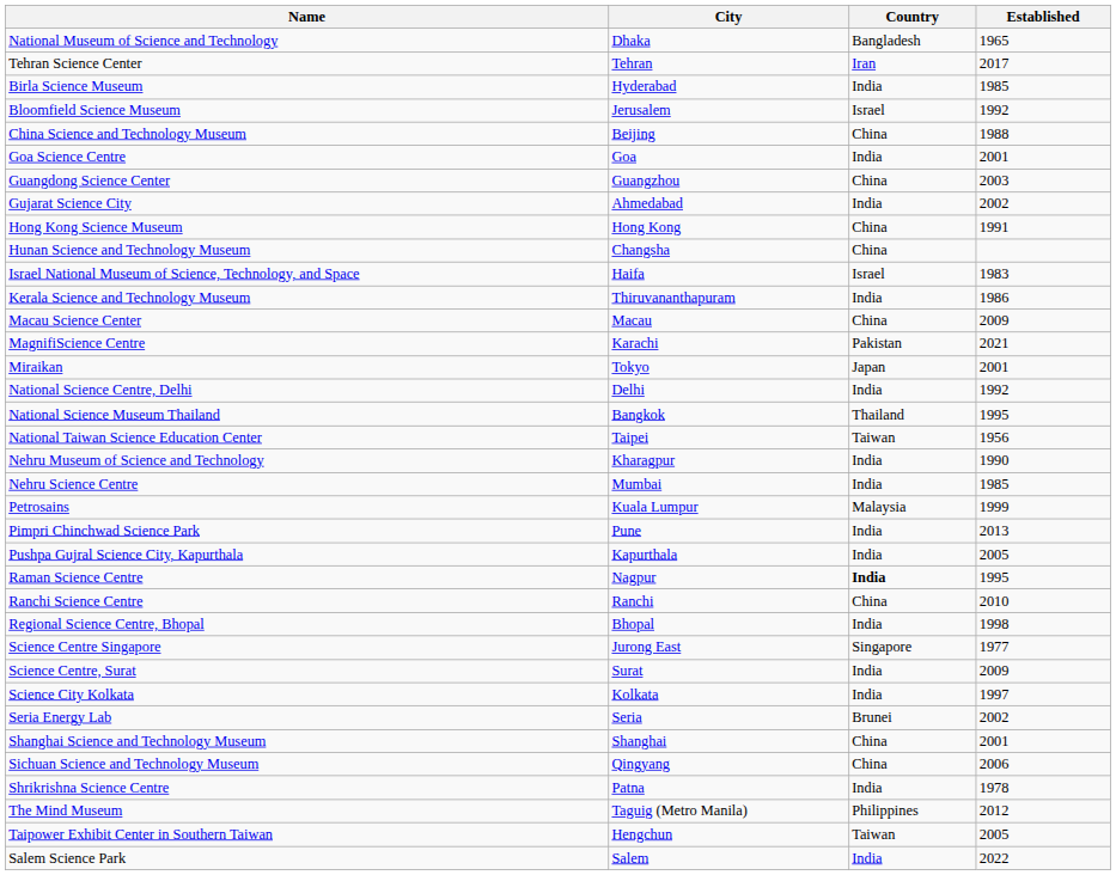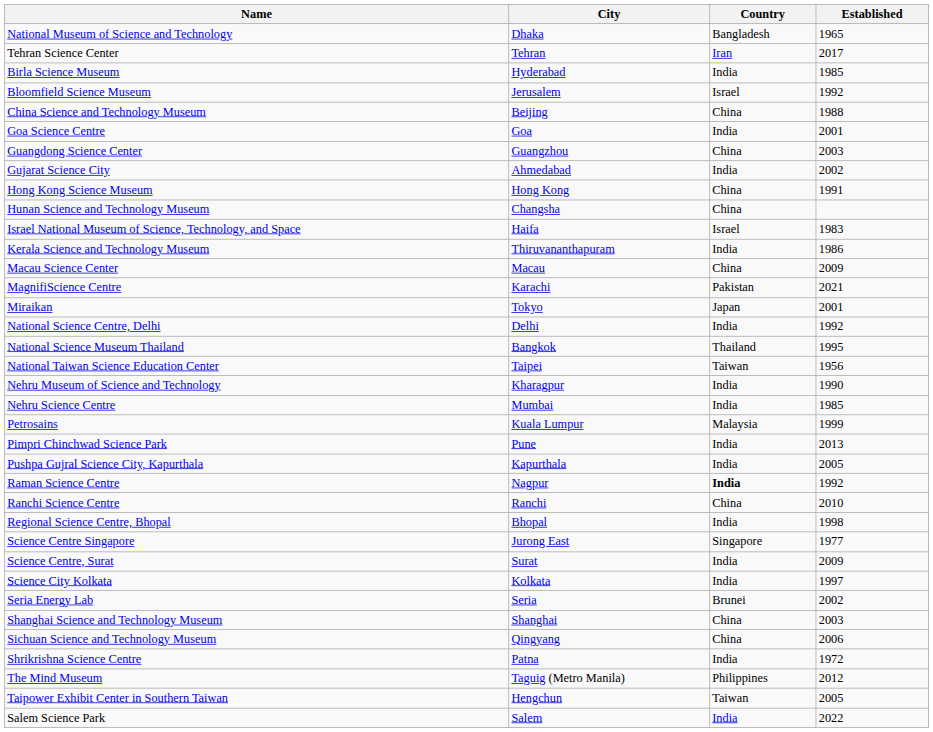 <table class="wikitable sortable plainrowheaders" width="95%">
 <tr>
 <th>Name</th>
 <th>City</th>
 <th>Country</th>
 <th>Established</th>
 </tr>
 <tr>
 <td><a href='#'>National Museum of Science and Technology</a></td>
 <td><a href='#'>Dhaka</a></td>
 <td>Bangladesh</td>
 <td>1965</td>
 </tr>
 <tr>
 <td>Tehran Science Center</td>
 <td><a href='#'>Tehran</a></td>
 <td><a href='#'>Iran</a></td>
 <td>2017</td>
 </tr>
 <tr>
 <td><a href='#'>Birla Science Museum</a></td>
 <td><a href='#'>Hyderabad</a></td>
 <td>India</td>
 <td>1985</td>
 </tr>
 <tr>
 <td><a href='#'>Bloomfield Science Museum</a></td>
 <td><a href='#'>Jerusalem</a></td>
 <td>Israel</td>
 <td>1992</td>
 </tr>
 <tr>
 <td><a href='#'>China Science and Technology Museum</a></td>
 <td><a href='#'>Beijing</a></td>
 <td>China</td>
 <td>1988</td>
 </tr>
 <tr>
 <td><a href='#'>Goa Science Centre</a></td>
 <td><a href='#'>Goa</a></td>
 <td>India</td>
 <td>2001</td>
 </tr>
 <tr>
 <td><a href='#'>Guangdong Science Center</a></td>
 <td><a href='#'>Guangzhou</a></td>
 <td>China</td>
 <td>2003</td>
 </tr>
 <tr>
 <td><a href='#'>Gujarat Science City</a></td>
 <td><a href='#'>Ahmedabad</a></td>
 <td>India</td>
 <td>2002</td>
 </tr>
 <tr>
 <td><a href='#'>Hong Kong Science Museum</a></td>
 <td><a href='#'>Hong Kong</a></td>
 <td>China</td>
 <td>1991</td>
 </tr>
 <tr>
 <td><a href='#'>Hunan Science and Technology Museum</a></td>
 <td><a href='#'>Changsha</a></td>
 <td>China</td>
 <td></td>
 </tr>
 <tr>
 <td><a href='#'>Israel National Museum of Science, Technology, and Space</a></td>
 <td><a href='#'>Haifa</a></td>
 <td>Israel</td>
 <td>1983</td>
 </tr>
 <tr>
 <td><a href='#'>Kerala Science and Technology Museum</a></td>
 <td><a href='#'>Thiruvananthapuram</a></td>
 <td>India</td>
 <td>1986</td>
 </tr>
 <tr>
 <td><a href='#'>Macau Science Center</a></td>
 <td><a href='#'>Macau</a></td>
 <td>China</td>
 <td>2009</td>
 </tr>
 <tr>
 <td><a href='#'>MagnifiScience Centre</a></td>
 <td><a href='#'>Karachi</a></td>
 <td>Pakistan</td>
 <td>2021</td>
 </tr>
 <tr>
 <td><a href='#'>Miraikan</a></td>
 <td><a href='#'>Tokyo</a></td>
 <td>Japan</td>
 <td>2001</td>
 </tr>
 <tr>
 <td><a href='#'>National Science Centre, Delhi</a></td>
 <td><a href='#'>Delhi</a></td>
 <td>India</td>
 <td>1992</td>
 </tr>
 <tr>
 <td><a href='#'>National Science Museum Thailand</a></td>
 <td><a href='#'>Bangkok</a></td>
 <td>Thailand</td>
 <td>1995</td>
 </tr>
 <tr>
 <td><a href='#'>National Taiwan Science Education Center</a></td>
 <td><a href='#'>Taipei</a></td>
 <td>Taiwan</td>
 <td>1956</td>
 </tr>
 <tr>
 <td><a href='#'>Nehru Museum of Science and Technology</a></td>
 <td><a href='#'>Kharagpur</a></td>
 <td>India</td>
 <td>1990</td>
 </tr>
 <tr>
 <td><a href='#'>Nehru Science Centre</a></td>
 <td><a href='#'>Mumbai</a></td>
 <td>India</td>
 <td>1985</td>
 </tr>
 <tr>
 <td><a href='#'>Petrosains</a></td>
 <td><a href='#'>Kuala Lumpur</a></td>
 <td>Malaysia</td>
 <td>1999</td>
 </tr>
 <tr>
 <td><a href='#'>Pimpri Chinchwad Science Park</a></td>
 <td><a href='#'>Pune</a></td>
 <td>India</td>
 <td>2013</td>
 </tr>
 <tr>
 <td><a href='#'>Pushpa Gujral Science City, Kapurthala</a></td>
 <td><a href='#'>Kapurthala</a></td>
 <td>India</td>
 <td>2005</td>
 </tr>
 <tr>
 <td><a href='#'>Raman Science Centre</a></td>
 <td><a href='#'>Nagpur</a></td>
 <td><strong>India</strong></td>
-<td>1995</td>
+<td>1992</td>
 </tr>
 <tr>
 <td><a href='#'>Ranchi Science Centre</a></td>
 <td><a href='#'>Ranchi</a></td>
 <td>China</td>
 <td>2010</td>
 </tr>
 <tr>
 <td><a href='#'>Regional Science Centre, Bhopal</a></td>
 <td><a href='#'>Bhopal</a></td>
 <td>India</td>
 <td>1998</td>
 </tr>
 <tr>
 <td><a href='#'>Science Centre Singapore</a></td>
 <td><a href='#'>Jurong East</a></td>
 <td>Singapore</td>
 <td>1977</td>
 </tr>
 <tr>
 <td><a href='#'>Science Centre, Surat</a></td>
 <td><a href='#'>Surat</a></td>
 <td>India</td>
 <td>2009</td>
 </tr>
 <tr>
 <td><a href='#'>Science City Kolkata</a></td>
 <td><a href='#'>Kolkata</a></td>
 <td>India</td>
 <td>1997</td>
 </tr>
 <tr>
 <td><a href='#'>Seria Energy Lab</a></td>
 <td><a href='#'>Seria</a></td>
 <td>Brunei</td>
 <td>2002</td>
 </tr>
 <tr>
 <td><a href='#'>Shanghai Science and Technology Museum</a></td>
 <td><a href='#'>Shanghai</a></td>
 <td>China</td>
-<td>2001</td>
+<td>2003</td>
 </tr>
 <tr>
 <td><a href='#'>Sichuan Science and Technology Museum</a></td>
 <td><a href='#'>Qingyang</a></td>
 <td>China</td>
 <td>2006</td>
 </tr>
 <tr>
 <td><a href='#'>Shrikrishna Science Centre</a></td>
 <td><a href='#'>Patna</a></td>
 <td>India</td>
-<td>1978</td>
+<td>1972</td>
 </tr>
 <tr>
 <td><a href='#'>The Mind Museum</a></td>
 <td><a href='#'>Taguig</a> (Metro Manila)</td>
 <td>Philippines</td>
 <td>2012</td>
 </tr>
 <tr>
 <td><a href='#'>Taipower Exhibit Center in Southern Taiwan</a></td>
 <td><a href='#'>Hengchun</a></td>
 <td>Taiwan</td>
 <td>2005</td>
 </tr>
 <tr>
 <td>Salem Science Park</td>
 <td><a href='#'>Salem</a></td>
 <td><a href='#'>India</a></td>
 <td>2022</td>
 </tr>
 </table>
